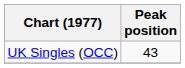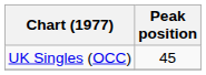 <table class="wikitable">
 <tr>
 <th>Chart (1977)</th>
 <th>Peak<br>position</th>
 </tr>
 <tr>
 <td><a href='#'>UK Singles</a> (<a href='#'>OCC</a>)</td>
-<td style="text-align:center;">43</td>
+<td style="text-align:center;">45</td>
 </tr>
 <tr>
 </tr>
 </table>
